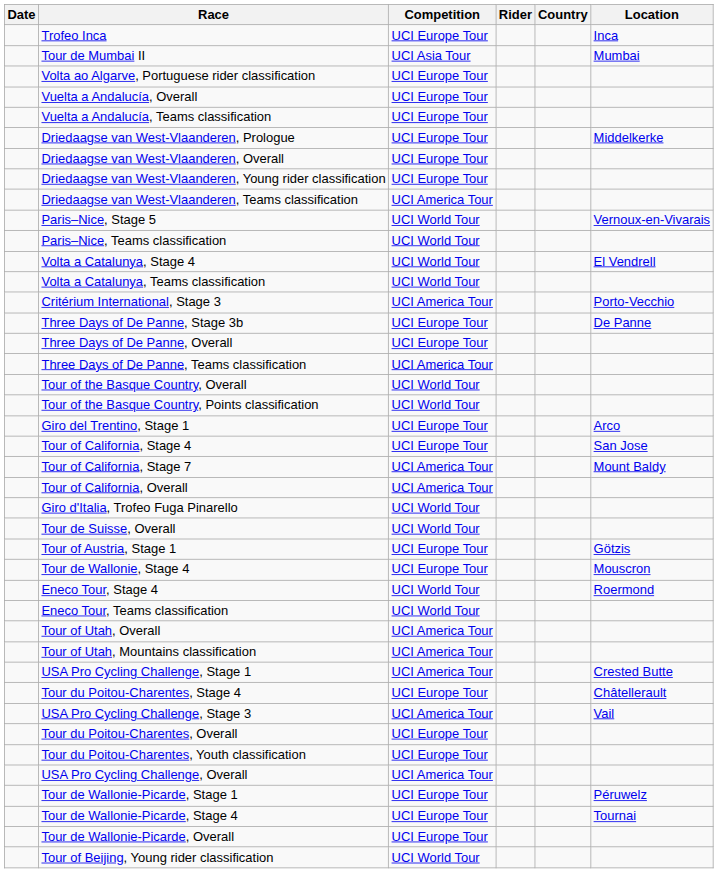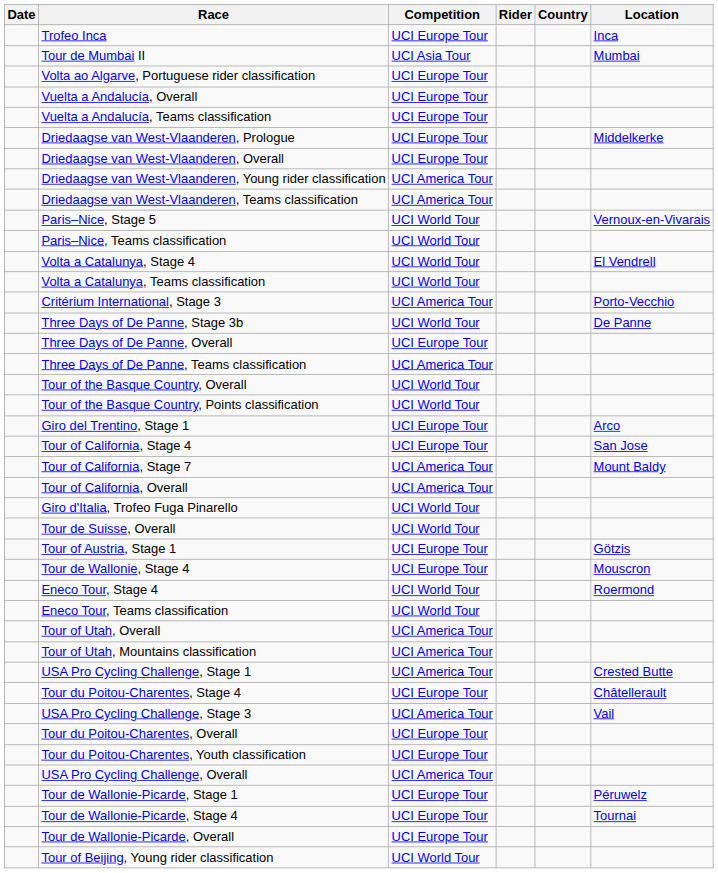 <table class="wikitable sortable">
 <tr>
 <th>Date</th>
 <th>Race</th>
 <th>Competition</th>
 <th>Rider</th>
 <th>Country</th>
 <th>Location</th>
 </tr>
 <tr>
 <td></td>
 <td><a href='#'>Trofeo Inca</a></td>
 <td><a href='#'>UCI Europe Tour</a></td>
 <td></td>
 <td></td>
 <td><a href='#'>Inca</a></td>
 </tr>
 <tr>
 <td></td>
 <td><a href='#'>Tour de Mumbai</a> II</td>
 <td><a href='#'>UCI Asia Tour</a></td>
 <td></td>
 <td></td>
 <td><a href='#'>Mumbai</a></td>
 </tr>
 <tr>
 <td></td>
 <td><a href='#'>Volta ao Algarve</a>, Portuguese rider classification</td>
 <td><a href='#'>UCI Europe Tour</a></td>
 <td></td>
 <td></td>
 <td></td>
 </tr>
 <tr>
 <td></td>
 <td><a href='#'>Vuelta a Andalucía</a>, Overall</td>
 <td><a href='#'>UCI Europe Tour</a></td>
 <td></td>
 <td></td>
 <td></td>
 </tr>
 <tr>
 <td></td>
 <td><a href='#'>Vuelta a Andalucía</a>, Teams classification</td>
 <td><a href='#'>UCI Europe Tour</a></td>
 <td align="center"></td>
 <td></td>
 <td></td>
 </tr>
 <tr>
 <td></td>
 <td><a href='#'>Driedaagse van West-Vlaanderen</a>, Prologue</td>
 <td><a href='#'>UCI Europe Tour</a></td>
 <td></td>
 <td></td>
 <td><a href='#'>Middelkerke</a></td>
 </tr>
 <tr>
 <td></td>
 <td><a href='#'>Driedaagse van West-Vlaanderen</a>, Overall</td>
 <td><a href='#'>UCI Europe Tour</a></td>
 <td></td>
 <td></td>
 <td></td>
 </tr>
 <tr>
 <td></td>
 <td><a href='#'>Driedaagse van West-Vlaanderen</a>, Young rider classification</td>
-<td><a href='#'>UCI Europe Tour</a></td>
+<td><a href='#'>UCI America Tour</a></td>
 <td></td>
 <td></td>
 <td></td>
 </tr>
 <tr>
 <td></td>
 <td><a href='#'>Driedaagse van West-Vlaanderen</a>, Teams classification</td>
 <td><a href='#'>UCI America Tour</a></td>
 <td align="center"></td>
 <td></td>
 <td></td>
 </tr>
 <tr>
 <td></td>
 <td><a href='#'>Paris–Nice</a>, Stage 5</td>
 <td><a href='#'>UCI World Tour</a></td>
 <td></td>
 <td></td>
 <td><a href='#'>Vernoux-en-Vivarais</a></td>
 </tr>
 <tr>
 <td></td>
 <td><a href='#'>Paris–Nice</a>, Teams classification</td>
 <td><a href='#'>UCI World Tour</a></td>
 <td align="center"></td>
 <td></td>
 <td></td>
 </tr>
 <tr>
 <td></td>
 <td><a href='#'>Volta a Catalunya</a>, Stage 4</td>
 <td><a href='#'>UCI World Tour</a></td>
 <td></td>
 <td></td>
 <td><a href='#'>El Vendrell</a></td>
 </tr>
 <tr>
 <td></td>
 <td><a href='#'>Volta a Catalunya</a>, Teams classification</td>
 <td><a href='#'>UCI World Tour</a></td>
 <td align="center"></td>
 <td></td>
 <td></td>
 </tr>
 <tr>
 <td></td>
 <td><a href='#'>Critérium International</a>, Stage 3</td>
 <td><a href='#'>UCI America Tour</a></td>
 <td></td>
 <td></td>
 <td><a href='#'>Porto-Vecchio</a></td>
 </tr>
 <tr>
 <td></td>
 <td><a href='#'>Three Days of De Panne</a>, Stage 3b</td>
-<td><a href='#'>UCI Europe Tour</a></td>
+<td><a href='#'>UCI World Tour</a></td>
 <td></td>
 <td></td>
 <td><a href='#'>De Panne</a></td>
 </tr>
 <tr>
 <td></td>
 <td><a href='#'>Three Days of De Panne</a>, Overall</td>
 <td><a href='#'>UCI Europe Tour</a></td>
 <td></td>
 <td></td>
 <td></td>
 </tr>
 <tr>
 <td></td>
 <td><a href='#'>Three Days of De Panne</a>, Teams classification</td>
 <td><a href='#'>UCI America Tour</a></td>
 <td align="center"></td>
 <td></td>
 <td></td>
 </tr>
 <tr>
 <td></td>
 <td><a href='#'>Tour of the Basque Country</a>, Overall</td>
 <td><a href='#'>UCI World Tour</a></td>
 <td></td>
 <td></td>
 <td></td>
 </tr>
 <tr>
 <td></td>
 <td><a href='#'>Tour of the Basque Country</a>, Points classification</td>
 <td><a href='#'>UCI World Tour</a></td>
 <td></td>
 <td></td>
 <td></td>
 </tr>
 <tr>
 <td></td>
 <td><a href='#'>Giro del Trentino</a>, Stage 1</td>
 <td><a href='#'>UCI Europe Tour</a></td>
 <td></td>
 <td></td>
 <td><a href='#'>Arco</a></td>
 </tr>
 <tr>
 <td></td>
 <td><a href='#'>Tour of California</a>, Stage 4</td>
 <td><a href='#'>UCI Europe Tour</a></td>
 <td></td>
 <td></td>
 <td><a href='#'>San Jose</a></td>
 </tr>
 <tr>
 <td></td>
 <td><a href='#'>Tour of California</a>, Stage 7</td>
 <td><a href='#'>UCI America Tour</a></td>
 <td></td>
 <td></td>
 <td><a href='#'>Mount Baldy</a></td>
 </tr>
 <tr>
 <td></td>
 <td><a href='#'>Tour of California</a>, Overall</td>
 <td><a href='#'>UCI America Tour</a></td>
 <td></td>
 <td></td>
 <td></td>
 </tr>
 <tr>
 <td></td>
 <td><a href='#'>Giro d'Italia</a>, Trofeo Fuga Pinarello</td>
 <td><a href='#'>UCI World Tour</a></td>
 <td></td>
 <td></td>
 <td></td>
 </tr>
 <tr>
 <td></td>
 <td><a href='#'>Tour de Suisse</a>, Overall</td>
 <td><a href='#'>UCI World Tour</a></td>
 <td></td>
 <td></td>
 <td></td>
 </tr>
 <tr>
 <td></td>
 <td><a href='#'>Tour of Austria</a>, Stage 1</td>
 <td><a href='#'>UCI Europe Tour</a></td>
 <td></td>
 <td></td>
 <td><a href='#'>Götzis</a></td>
 </tr>
 <tr>
 <td></td>
 <td><a href='#'>Tour de Wallonie</a>, Stage 4</td>
 <td><a href='#'>UCI Europe Tour</a></td>
 <td></td>
 <td></td>
 <td><a href='#'>Mouscron</a></td>
 </tr>
 <tr>
 <td></td>
 <td><a href='#'>Eneco Tour</a>, Stage 4</td>
 <td><a href='#'>UCI World Tour</a></td>
 <td></td>
 <td></td>
 <td><a href='#'>Roermond</a></td>
 </tr>
 <tr>
 <td></td>
 <td><a href='#'>Eneco Tour</a>, Teams classification</td>
 <td><a href='#'>UCI World Tour</a></td>
 <td align="center"></td>
 <td align="center"></td>
 <td></td>
 </tr>
 <tr>
 <td></td>
 <td><a href='#'>Tour of Utah</a>, Overall</td>
 <td><a href='#'>UCI America Tour</a></td>
 <td></td>
 <td></td>
 <td></td>
 </tr>
 <tr>
 <td></td>
 <td><a href='#'>Tour of Utah</a>, Mountains classification</td>
 <td><a href='#'>UCI America Tour</a></td>
 <td></td>
 <td></td>
 <td></td>
 </tr>
 <tr>
 <td></td>
 <td><a href='#'>USA Pro Cycling Challenge</a>, Stage 1</td>
 <td><a href='#'>UCI America Tour</a></td>
 <td></td>
 <td></td>
 <td><a href='#'>Crested Butte</a></td>
 </tr>
 <tr>
 <td></td>
 <td><a href='#'>Tour du Poitou-Charentes</a>, Stage 4</td>
 <td><a href='#'>UCI Europe Tour</a></td>
 <td></td>
 <td></td>
 <td><a href='#'>Châtellerault</a></td>
 </tr>
 <tr>
 <td></td>
 <td><a href='#'>USA Pro Cycling Challenge</a>, Stage 3</td>
 <td><a href='#'>UCI America Tour</a></td>
 <td></td>
 <td></td>
 <td><a href='#'>Vail</a></td>
 </tr>
 <tr>
 <td></td>
 <td><a href='#'>Tour du Poitou-Charentes</a>, Overall</td>
 <td><a href='#'>UCI Europe Tour</a></td>
 <td></td>
 <td></td>
 <td></td>
 </tr>
 <tr>
 <td></td>
 <td><a href='#'>Tour du Poitou-Charentes</a>, Youth classification</td>
 <td><a href='#'>UCI Europe Tour</a></td>
 <td></td>
 <td></td>
 <td></td>
 </tr>
 <tr>
 <td></td>
 <td><a href='#'>USA Pro Cycling Challenge</a>, Overall</td>
 <td><a href='#'>UCI America Tour</a></td>
 <td></td>
 <td></td>
 <td></td>
 </tr>
 <tr>
 <td></td>
 <td><a href='#'>Tour de Wallonie-Picarde</a>, Stage 1</td>
 <td><a href='#'>UCI Europe Tour</a></td>
 <td></td>
 <td></td>
 <td><a href='#'>Péruwelz</a></td>
 </tr>
 <tr>
 <td></td>
 <td><a href='#'>Tour de Wallonie-Picarde</a>, Stage 4</td>
 <td><a href='#'>UCI Europe Tour</a></td>
 <td></td>
 <td></td>
 <td><a href='#'>Tournai</a></td>
 </tr>
 <tr>
 <td></td>
 <td><a href='#'>Tour de Wallonie-Picarde</a>, Overall</td>
 <td><a href='#'>UCI Europe Tour</a></td>
 <td></td>
 <td></td>
 <td></td>
 </tr>
 <tr>
 <td></td>
 <td><a href='#'>Tour of Beijing</a>, Young rider classification</td>
 <td><a href='#'>UCI World Tour</a></td>
 <td></td>
 <td></td>
 <td></td>
 </tr>
 </table>
